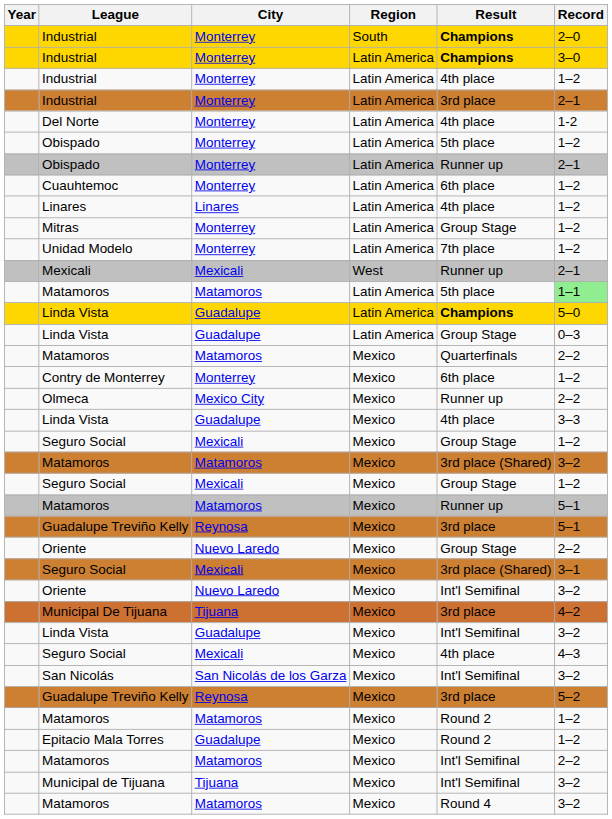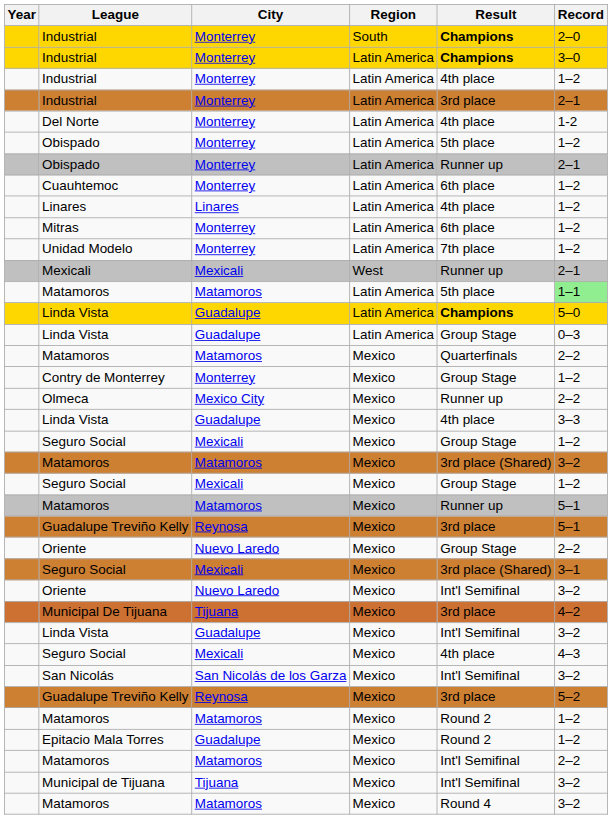 <table class="wikitable">
 <tr>
 <th>Year</th>
 <th>League</th>
 <th>City</th>
 <th>Region</th>
 <th>Result</th>
 <th>Record</th>
 </tr>
 <tr style="background:gold;">
 <td></td>
 <td>Industrial</td>
 <td> <a href='#'>Monterrey</a></td>
 <td> South</td>
 <td><strong>Champions</strong></td>
 <td>2–0</td>
 </tr>
 <tr style="background:gold;">
 <td></td>
 <td>Industrial</td>
 <td> <a href='#'>Monterrey</a></td>
 <td>Latin America</td>
 <td><strong>Champions</strong></td>
 <td>3–0</td>
 </tr>
 <tr>
 <td></td>
 <td>Industrial</td>
 <td> <a href='#'>Monterrey</a></td>
 <td>Latin America</td>
 <td>4th place</td>
 <td>1–2</td>
 </tr>
 <tr style="background:#cd7f32;">
 <td></td>
 <td>Industrial</td>
 <td> <a href='#'>Monterrey</a></td>
 <td>Latin America</td>
 <td>3rd place</td>
 <td>2–1</td>
 </tr>
 <tr>
 <td></td>
 <td>Del Norte</td>
 <td> <a href='#'>Monterrey</a></td>
 <td>Latin America</td>
 <td>4th place</td>
 <td>1-2</td>
 </tr>
 <tr>
 <td></td>
 <td>Obispado</td>
 <td> <a href='#'>Monterrey</a></td>
 <td>Latin America</td>
 <td>5th place</td>
 <td>1–2</td>
 </tr>
 <tr style="background:silver;">
 <td></td>
 <td>Obispado</td>
 <td> <a href='#'>Monterrey</a></td>
 <td>Latin America</td>
 <td>Runner up</td>
 <td>2–1</td>
 </tr>
 <tr>
 <td></td>
 <td>Cuauhtemoc</td>
 <td> <a href='#'>Monterrey</a></td>
 <td>Latin America</td>
 <td>6th place</td>
 <td>1–2</td>
 </tr>
 <tr>
 <td></td>
 <td>Linares</td>
 <td> <a href='#'>Linares</a></td>
 <td>Latin America</td>
 <td>4th place</td>
 <td>1–2</td>
 </tr>
 <tr>
 <td></td>
 <td>Mitras</td>
 <td> <a href='#'>Monterrey</a></td>
 <td>Latin America</td>
-<td>Group Stage</td>
+<td>6th place</td>
 <td>1–2</td>
 </tr>
 <tr>
 <td></td>
 <td>Unidad Modelo</td>
 <td> <a href='#'>Monterrey</a></td>
 <td>Latin America</td>
 <td>7th place</td>
 <td>1–2</td>
 </tr>
 <tr style="background:silver;">
 <td></td>
 <td>Mexicali</td>
 <td> <a href='#'>Mexicali</a></td>
 <td> West</td>
 <td>Runner up</td>
 <td>2–1</td>
 </tr>
 <tr>
 <td></td>
 <td>Matamoros</td>
 <td> <a href='#'>Matamoros</a></td>
 <td>Latin America</td>
 <td>5th place</td>
 <td style="background: lightgreen;">1–1</td>
 </tr>
 <tr style="background:gold;">
 <td></td>
 <td>Linda Vista</td>
 <td> <a href='#'>Guadalupe</a></td>
 <td>Latin America</td>
 <td><strong>Champions</strong></td>
 <td>5–0</td>
 </tr>
 <tr>
 <td></td>
 <td>Linda Vista</td>
 <td> <a href='#'>Guadalupe</a></td>
 <td>Latin America</td>
 <td>Group Stage</td>
 <td>0–3</td>
 </tr>
 <tr>
 <td></td>
 <td>Matamoros</td>
 <td> <a href='#'>Matamoros</a></td>
 <td> Mexico</td>
 <td>Quarterfinals</td>
 <td>2–2</td>
 </tr>
 <tr>
 <td></td>
 <td>Contry de Monterrey</td>
 <td> <a href='#'>Monterrey</a></td>
 <td> Mexico</td>
-<td>6th place</td>
+<td>Group Stage</td>
 <td>1–2</td>
 </tr>
 <tr>
 <td></td>
 <td>Olmeca</td>
 <td> <a href='#'>Mexico City</a></td>
 <td> Mexico</td>
 <td>Runner up</td>
 <td>2–2</td>
 </tr>
 <tr>
 <td></td>
 <td>Linda Vista</td>
 <td> <a href='#'>Guadalupe</a></td>
 <td> Mexico</td>
 <td>4th place</td>
 <td>3–3</td>
 </tr>
 <tr>
 <td></td>
 <td>Seguro Social</td>
 <td> <a href='#'>Mexicali</a></td>
 <td> Mexico</td>
 <td>Group Stage</td>
 <td>1–2</td>
 </tr>
 <tr style="background:#cd7f32;">
 <td></td>
 <td>Matamoros</td>
 <td> <a href='#'>Matamoros</a></td>
 <td> Mexico</td>
 <td>3rd place (Shared)</td>
 <td>3–2</td>
 </tr>
 <tr>
 <td></td>
 <td>Seguro Social</td>
 <td> <a href='#'>Mexicali</a></td>
 <td> Mexico</td>
 <td>Group Stage</td>
 <td>1–2</td>
 </tr>
 <tr style="background:silver;">
 <td></td>
 <td>Matamoros</td>
 <td> <a href='#'>Matamoros</a></td>
 <td> Mexico</td>
 <td>Runner up</td>
 <td>5–1</td>
 </tr>
 <tr style="background:#cd7f32;">
 <td></td>
 <td>Guadalupe Treviño Kelly</td>
 <td> <a href='#'>Reynosa</a></td>
 <td> Mexico</td>
 <td>3rd place</td>
 <td>5–1</td>
 </tr>
 <tr>
 <td></td>
 <td>Oriente</td>
 <td> <a href='#'>Nuevo Laredo</a></td>
 <td> Mexico</td>
 <td>Group Stage</td>
 <td>2–2</td>
 </tr>
 <tr style="background:#cd7f32;">
 <td></td>
 <td>Seguro Social</td>
 <td> <a href='#'>Mexicali</a></td>
 <td> Mexico</td>
 <td>3rd place (Shared)</td>
 <td>3–1</td>
 </tr>
 <tr>
 <td></td>
 <td>Oriente</td>
 <td> <a href='#'>Nuevo Laredo</a></td>
 <td> Mexico</td>
 <td>Int'l Semifinal</td>
 <td>3–2</td>
 </tr>
 <tr style="background:#cd7132;">
 <td></td>
 <td>Municipal De Tijuana</td>
 <td> <a href='#'>Tijuana</a></td>
 <td> Mexico</td>
 <td>3rd place</td>
 <td>4–2</td>
 </tr>
 <tr>
 <td></td>
 <td>Linda Vista</td>
 <td> <a href='#'>Guadalupe</a></td>
 <td> Mexico</td>
 <td>Int'l Semifinal</td>
 <td>3–2</td>
 </tr>
 <tr>
 <td></td>
 <td>Seguro Social</td>
 <td> <a href='#'>Mexicali</a></td>
 <td> Mexico</td>
 <td>4th place</td>
 <td>4–3</td>
 </tr>
 <tr>
 <td></td>
 <td>San Nicolás</td>
 <td> <a href='#'>San Nicolás de los Garza</a></td>
 <td> Mexico</td>
 <td>Int'l Semifinal</td>
 <td>3–2</td>
 </tr>
 <tr style="background:#cd7f32;">
 <td></td>
 <td>Guadalupe Treviño Kelly</td>
 <td> <a href='#'>Reynosa</a></td>
 <td> Mexico</td>
 <td>3rd place</td>
 <td>5–2</td>
 </tr>
 <tr>
 <td></td>
 <td>Matamoros</td>
 <td> <a href='#'>Matamoros</a></td>
 <td> Mexico</td>
 <td>Round 2</td>
 <td>1–2</td>
 </tr>
 <tr>
 <td></td>
 <td>Epitacio Mala Torres</td>
 <td> <a href='#'>Guadalupe</a></td>
 <td> Mexico</td>
 <td>Round 2</td>
 <td>1–2</td>
 </tr>
 <tr>
 <td></td>
 <td>Matamoros</td>
 <td> <a href='#'>Matamoros</a></td>
 <td> Mexico</td>
 <td>Int'l Semifinal</td>
 <td>2–2</td>
 </tr>
 <tr>
 <td></td>
 <td>Municipal de Tijuana</td>
 <td> <a href='#'>Tijuana</a></td>
 <td> Mexico</td>
 <td>Int'l Semifinal</td>
 <td>3–2</td>
 </tr>
 <tr>
 <td></td>
 <td>Matamoros</td>
 <td> <a href='#'>Matamoros</a></td>
 <td> Mexico</td>
 <td>Round 4</td>
 <td>3–2</td>
 </tr>
 </table>
